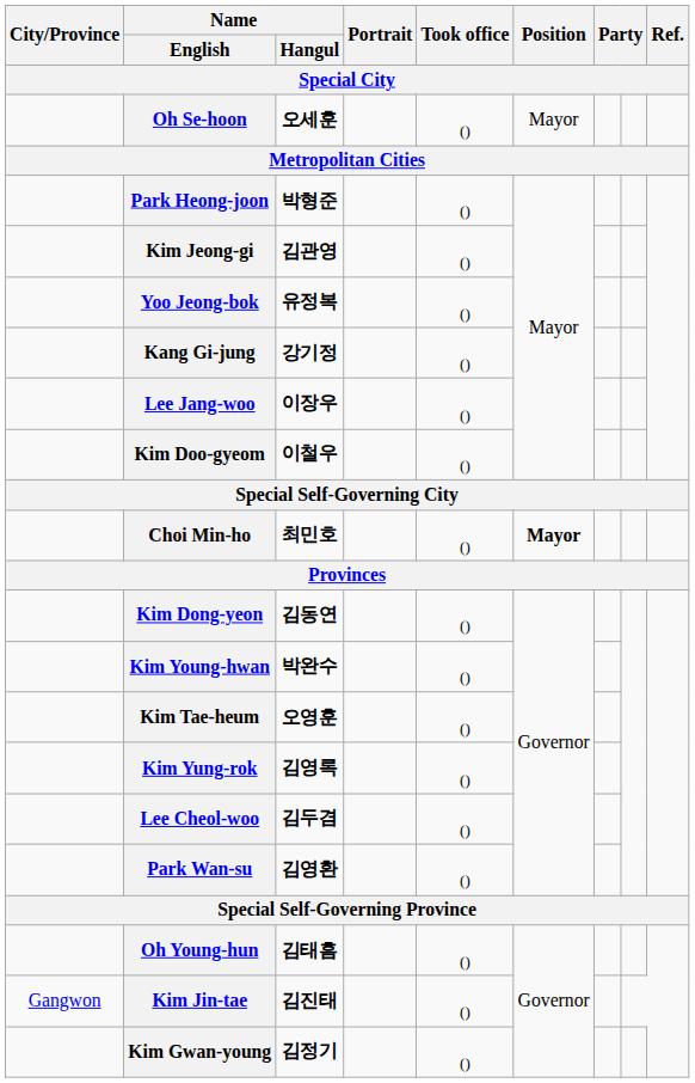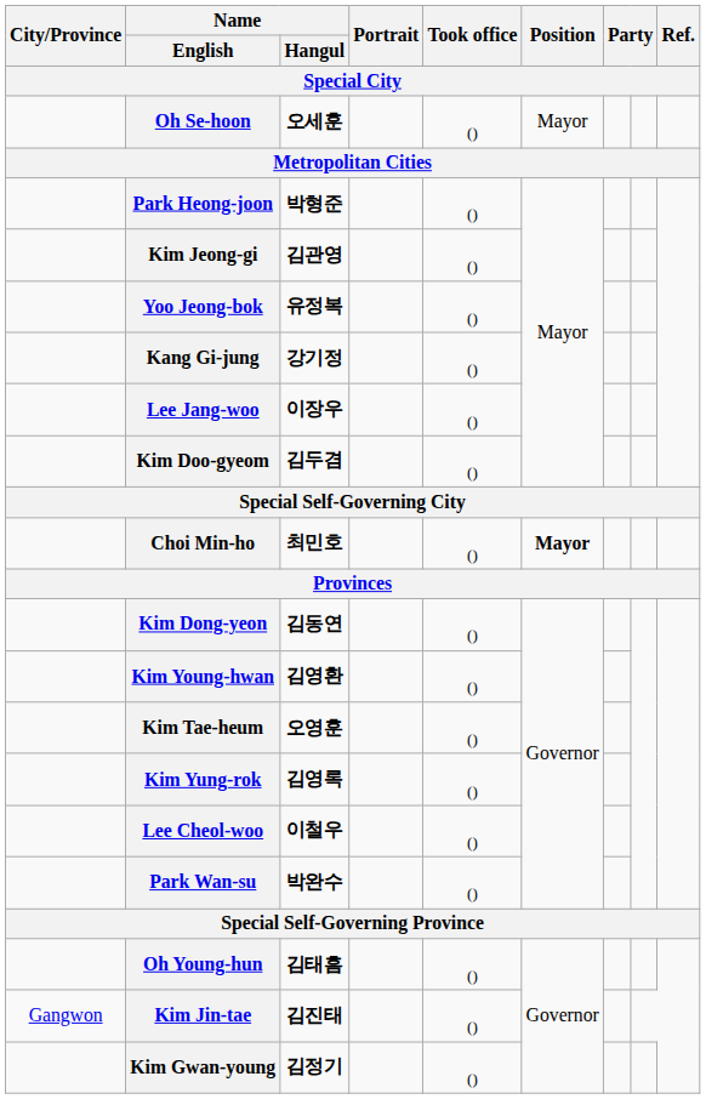 <table class="wikitable sortable">
 <tr>
 <th rowspan=2>City/Province<br></th>
 <th colspan=2>Name</th>
 <th rowspan=2>Portrait</th>
 <th rowspan=2>Took office<br></th>
 <th rowspan=2>Position</th>
 <th rowspan=2 colspan="2" scope="col">Party</th>
 <th rowspan=2 class="unsortable">Ref.</th>
 </tr>
 <tr style="text-align:center;">
 <th>English</th>
 <th>Hangul</th>
 </tr>
 <tr style="text-align:center;">
 <th colspan="9"><a href='#'>Special City</a></th>
 </tr>
 <tr style="text-align:center;">
 <td><br></td>
 <th><a href='#'>Oh Se-hoon</a></th>
 <td><strong>오세훈</strong></td>
 <td></td>
 <td><br><small>()</small></td>
 <td>Mayor</td>
 <td></td>
 <td></td>
 </tr>
 <tr style="text-align:center;">
 <th colspan="9"><a href='#'>Metropolitan Cities</a></th>
 </tr>
 <tr style="text-align:center;">
 <td><br></td>
 <th><a href='#'>Park Heong-joon</a></th>
 <td><strong>박형준</strong></td>
 <td></td>
 <td><br><small>()</small></td>
 <td rowspan=6>Mayor</td>
 <td></td>
 <td></td>
 </tr>
 <tr style="text-align:center;">
 <td><br></td>
 <th>Kim Jeong-gi</th>
 <td><strong>김관영</strong></td>
 <td></td>
 <td><br><small>()</small></td>
 <td></td>
 <td></td>
 </tr>
 <tr style="text-align:center;">
 <td><br></td>
 <th><a href='#'>Yoo Jeong-bok</a></th>
 <td><strong>유정복</strong></td>
 <td></td>
 <td><br><small>()</small></td>
 <td></td>
 <td></td>
 </tr>
 <tr style="text-align:center;">
 <td><br></td>
 <th>Kang Gi-jung</th>
 <td><strong>강기정</strong></td>
 <td></td>
 <td><br><small>()</small></td>
 <td></td>
 <td></td>
 </tr>
 <tr style="text-align:center;">
 <td><br></td>
 <th><a href='#'>Lee Jang-woo</a></th>
 <td><strong>이장우</strong></td>
 <td></td>
 <td><br><small>()</small></td>
 <td></td>
 <td></td>
 </tr>
 <tr style="text-align:center;">
 <td><br></td>
 <th>Kim Doo-gyeom</th>
-<td><strong>이철우</strong></td>
+<td><strong>김두겸</strong></td>
 <td></td>
 <td><br><small>()</small></td>
 <td></td>
 <td></td>
 </tr>
 <tr style="text-align:center;">
 <th colspan="9">Special Self-Governing City</th>
 </tr>
 <tr style="text-align:center;">
 <td><br></td>
 <th>Choi Min-ho</th>
 <td><strong>최민호</strong></td>
 <td></td>
 <td><br><small>()</small></td>
 <td><strong>Mayor</strong></td>
 <td></td>
 <td></td>
 </tr>
 <tr style="text-align:center;">
 <th colspan="9"><a href='#'>Provinces</a></th>
 </tr>
 <tr style="text-align:center;">
 <td><br></td>
 <th><a href='#'>Kim Dong-yeon</a></th>
 <td><strong>김동연</strong></td>
 <td></td>
 <td><br><small>()</small></td>
 <td rowspan=6>Governor</td>
 <td></td>
 <td rowspan="6"></td>
 </tr>
 <tr style="text-align:center;">
 <td><br></td>
 <th><a href='#'>Kim Young-hwan</a></th>
-<td><strong>박완수</strong></td>
+<td><strong>김영환</strong></td>
 <td></td>
 <td><br><small>()</small></td>
 <td></td>
 </tr>
 <tr style="text-align:center;">
 <td><br></td>
 <th>Kim Tae-heum</th>
 <td><strong>오영훈</strong></td>
 <td></td>
 <td><br><small>()</small></td>
 <td></td>
 </tr>
 <tr style="text-align:center;">
 <td><br></td>
 <th><a href='#'>Kim Yung-rok</a></th>
 <td><strong>김영록</strong></td>
 <td></td>
 <td><br><small>()</small></td>
 <td></td>
 </tr>
 <tr style="text-align:center;">
 <td><br></td>
 <th><a href='#'>Lee Cheol-woo</a></th>
-<td><strong>김두겸</strong></td>
+<td><strong>이철우</strong></td>
 <td></td>
 <td><br><small>()</small></td>
 <td></td>
 </tr>
 <tr style="text-align:center;">
 <td><br></td>
 <th><a href='#'>Park Wan-su</a></th>
-<td><strong>김영환</strong></td>
+<td><strong>박완수</strong></td>
 <td></td>
 <td><br><small>()</small></td>
 <td></td>
 </tr>
 <tr style="text-align:center;">
 <th colspan="9">Special Self-Governing Province</th>
 </tr>
 <tr style="text-align:center;">
 <td><br></td>
 <th><a href='#'>Oh Young-hun</a></th>
 <td><strong>김태흠</strong></td>
 <td></td>
 <td><br><small>()</small></td>
 <td rowspan=3>Governor</td>
 <td></td>
 <td></td>
 </tr>
 <tr style="text-align:center;">
 <td> <a href='#'>Gangwon</a><br></td>
 <th><a href='#'>Kim Jin-tae</a></th>
 <td><strong>김진태</strong></td>
 <td></td>
 <td><br><small>()</small></td>
 <td></td>
 </tr>
 <tr style="text-align:center;">
 <td><br></td>
 <th>Kim Gwan-young</th>
 <td><strong>김정기</strong></td>
 <td></td>
 <td><br><small>()</small></td>
 <td></td>
 <td></td>
 </tr>
 </table>
